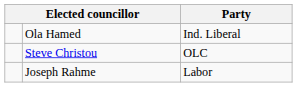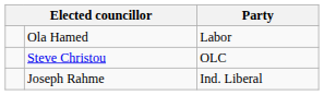 <table class="wikitable" style="float:right;clear:right;width:30%">
 <tr>
 <th colspan="2">Elected councillor</th>
 <th>Party</th>
 </tr>
 <tr>
 <td> </td>
 <td>Ola Hamed</td>
-<td>Ind. Liberal</td>
+<td>Labor</td>
 </tr>
 <tr>
 <td> </td>
 <td><a href='#'>Steve Christou</a></td>
 <td>OLC</td>
 </tr>
 <tr>
 <td> </td>
 <td>Joseph Rahme</td>
-<td>Labor</td>
+<td>Ind. Liberal</td>
 </tr>
 </table>
